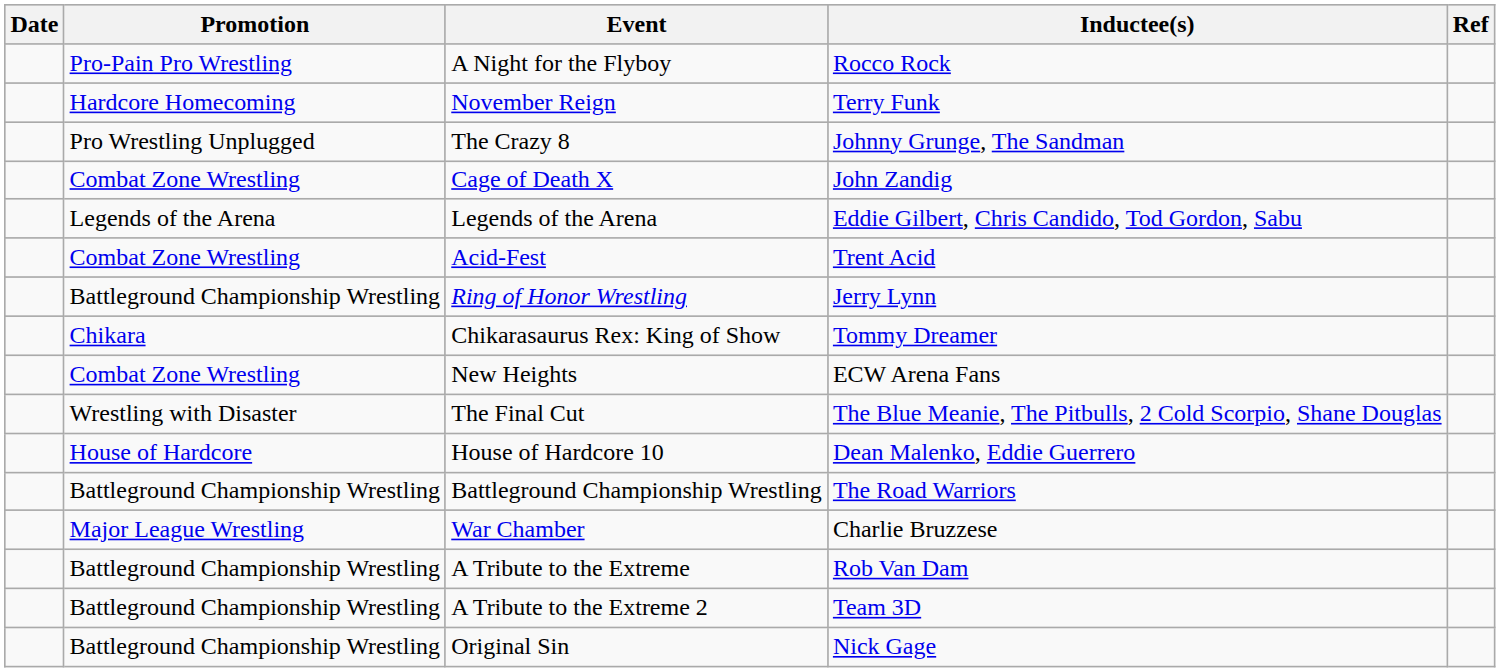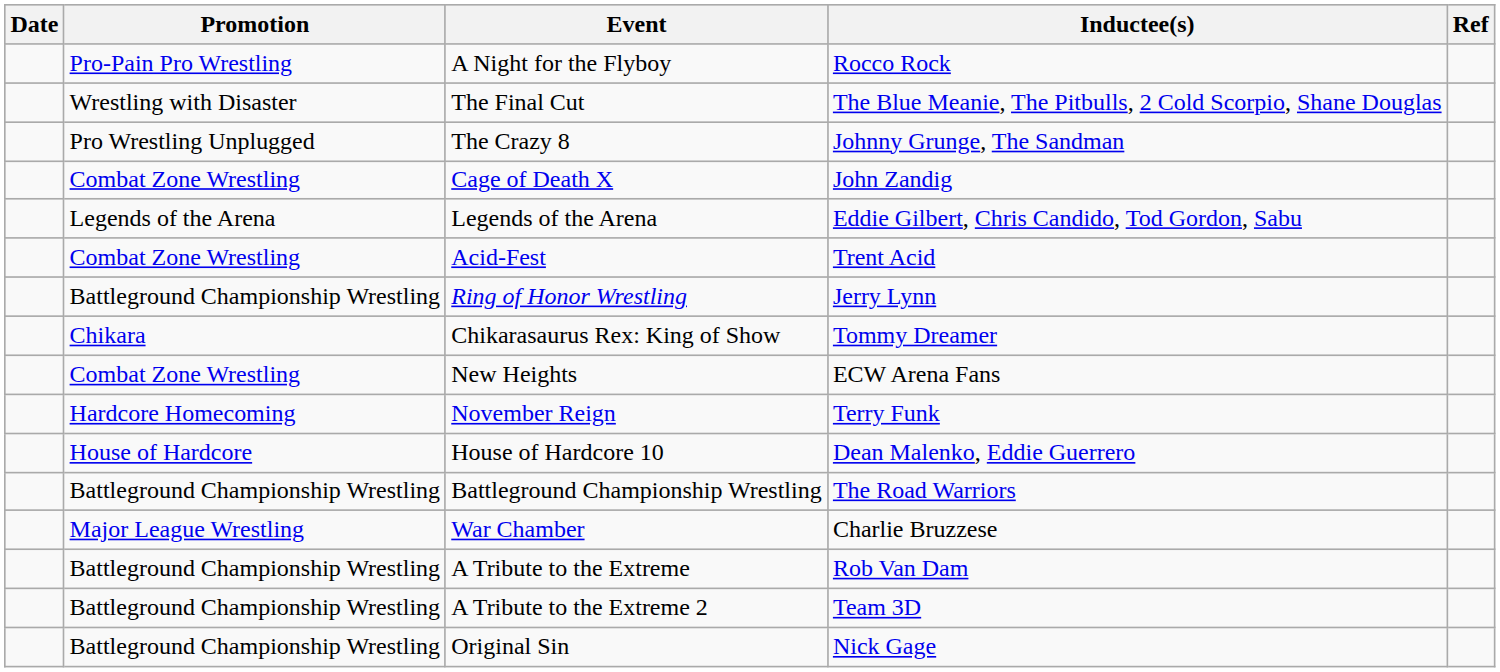 <table class="wikitable sortable" style="font-size: 92%">
 <tr>
 <th>Date</th>
 <th>Promotion</th>
 <th>Event</th>
 <th>Inductee(s)</th>
 <th class="unsortable">Ref</th>
 </tr>
 <tr>
 <td></td>
 <td><a href='#'>Pro-Pain Pro Wrestling</a></td>
 <td>A Night for the Flyboy</td>
 <td><a href='#'>Rocco Rock</a></td>
 <td></td>
 </tr>
 <tr>
 <td></td>
-<td><a href='#'>Hardcore Homecoming</a></td>
-<td><a href='#'>November Reign</a></td>
-<td><a href='#'>Terry Funk</a></td>
+<td>Wrestling with Disaster</td>
+<td>The Final Cut</td>
+<td><a href='#'>The Blue Meanie</a>, <a href='#'>The Pitbulls</a>, <a href='#'>2 Cold Scorpio</a>, <a href='#'>Shane Douglas</a></td>
 <td></td>
 </tr>
 <tr>
 <td></td>
 <td>Pro Wrestling Unplugged</td>
 <td>The Crazy 8</td>
 <td><a href='#'>Johnny Grunge</a>, <a href='#'>The Sandman</a></td>
 <td></td>
 </tr>
 <tr>
 <td></td>
 <td><a href='#'>Combat Zone Wrestling</a></td>
 <td><a href='#'>Cage of Death X</a></td>
 <td><a href='#'>John Zandig</a></td>
 <td></td>
 </tr>
 <tr>
 <td></td>
 <td>Legends of the Arena</td>
 <td>Legends of the Arena</td>
 <td><a href='#'>Eddie Gilbert</a>, <a href='#'>Chris Candido</a>, <a href='#'>Tod Gordon</a>, <a href='#'>Sabu</a></td>
 <td></td>
 </tr>
 <tr>
 <td></td>
 <td><a href='#'>Combat Zone Wrestling</a></td>
 <td><a href='#'>Acid-Fest</a></td>
 <td><a href='#'>Trent Acid</a></td>
 <td></td>
 </tr>
 <tr>
 <td></td>
 <td>Battleground Championship Wrestling</td>
 <td><em><a href='#'>Ring of Honor Wrestling</a></em></td>
 <td><a href='#'>Jerry Lynn</a></td>
 <td></td>
 </tr>
 <tr>
 <td></td>
 <td><a href='#'>Chikara</a></td>
 <td>Chikarasaurus Rex: King of Show</td>
 <td><a href='#'>Tommy Dreamer</a></td>
 <td></td>
 </tr>
 <tr>
 <td></td>
 <td><a href='#'>Combat Zone Wrestling</a></td>
 <td>New Heights</td>
 <td>ECW Arena Fans</td>
 <td></td>
 </tr>
 <tr>
 <td></td>
-<td>Wrestling with Disaster</td>
-<td>The Final Cut</td>
-<td><a href='#'>The Blue Meanie</a>, <a href='#'>The Pitbulls</a>, <a href='#'>2 Cold Scorpio</a>, <a href='#'>Shane Douglas</a></td>
+<td><a href='#'>Hardcore Homecoming</a></td>
+<td><a href='#'>November Reign</a></td>
+<td><a href='#'>Terry Funk</a></td>
 <td></td>
 </tr>
 <tr>
 <td></td>
 <td><a href='#'>House of Hardcore</a></td>
 <td>House of Hardcore 10</td>
 <td><a href='#'>Dean Malenko</a>, <a href='#'>Eddie Guerrero</a></td>
 <td></td>
 </tr>
 <tr>
 <td></td>
 <td>Battleground Championship Wrestling</td>
 <td>Battleground Championship Wrestling</td>
 <td><a href='#'>The Road Warriors</a></td>
 <td></td>
 </tr>
 <tr>
 <td></td>
 <td><a href='#'>Major League Wrestling</a></td>
 <td><a href='#'>War Chamber</a></td>
 <td>Charlie Bruzzese</td>
 <td></td>
 </tr>
 <tr>
 <td></td>
 <td>Battleground Championship Wrestling</td>
 <td>A Tribute to the Extreme</td>
 <td><a href='#'>Rob Van Dam</a></td>
 <td></td>
 </tr>
 <tr>
 <td></td>
 <td>Battleground Championship Wrestling</td>
 <td>A Tribute to the Extreme 2</td>
 <td><a href='#'>Team 3D</a></td>
 <td></td>
 </tr>
 <tr>
 <td></td>
 <td>Battleground Championship Wrestling</td>
 <td>Original Sin</td>
 <td><a href='#'>Nick Gage</a></td>
 <td></td>
 </tr>
 </table>
